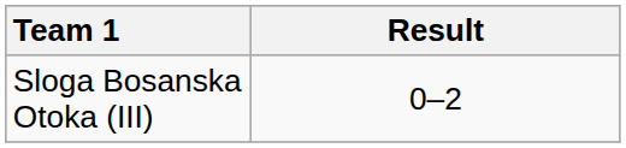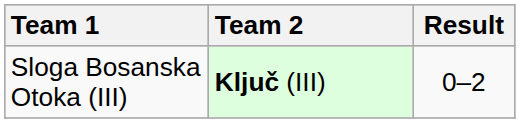 <table class="wikitable" style="width:50%">
 <tr>
 <th style="width:40%; text-align:left">Team 1</th>
+<th style="width:40%; text-align:left">Team 2</th>
 <th>Result</th>
 </tr>
 <tr>
 <td>Sloga Bosanska Otoka (III)</td>
+<td bgcolor="#ddffdd"><strong>Ključ</strong> (III)</td>
 <td style="text-align:center">0–2</td>
 </tr>
 </table>
